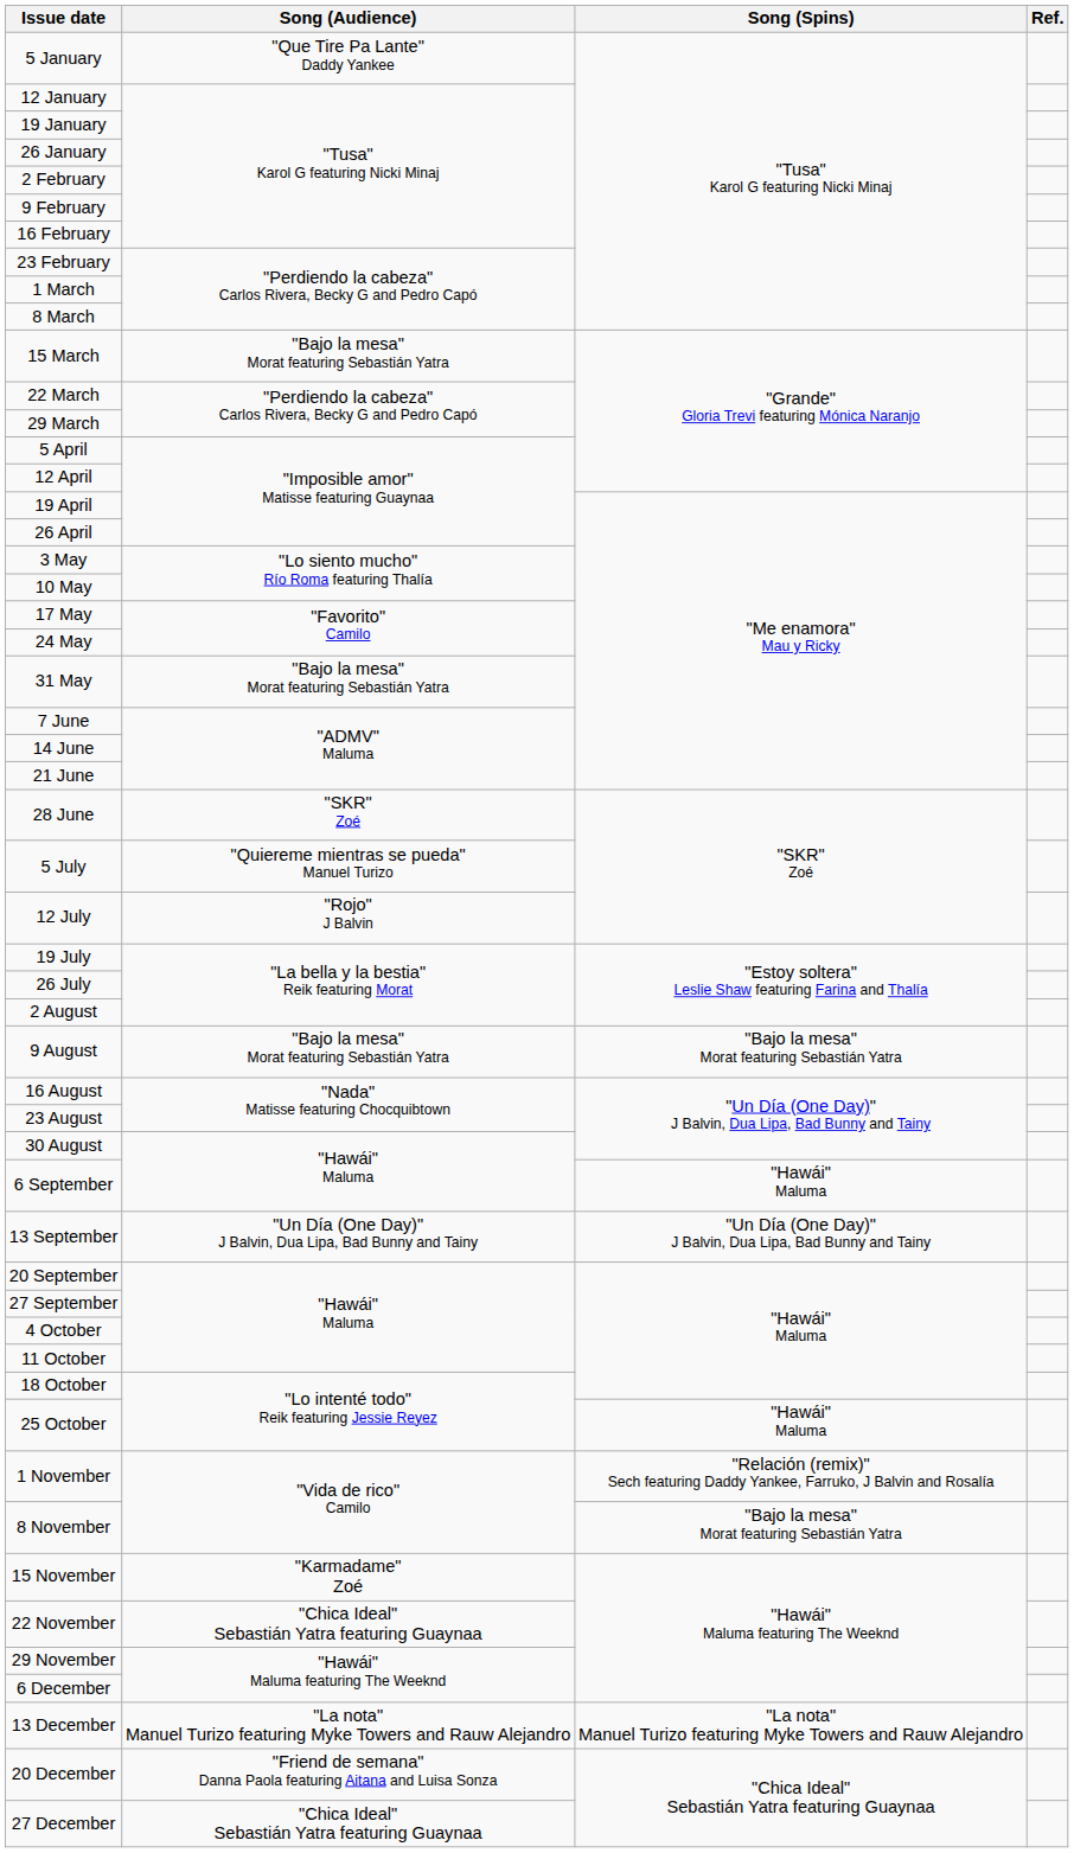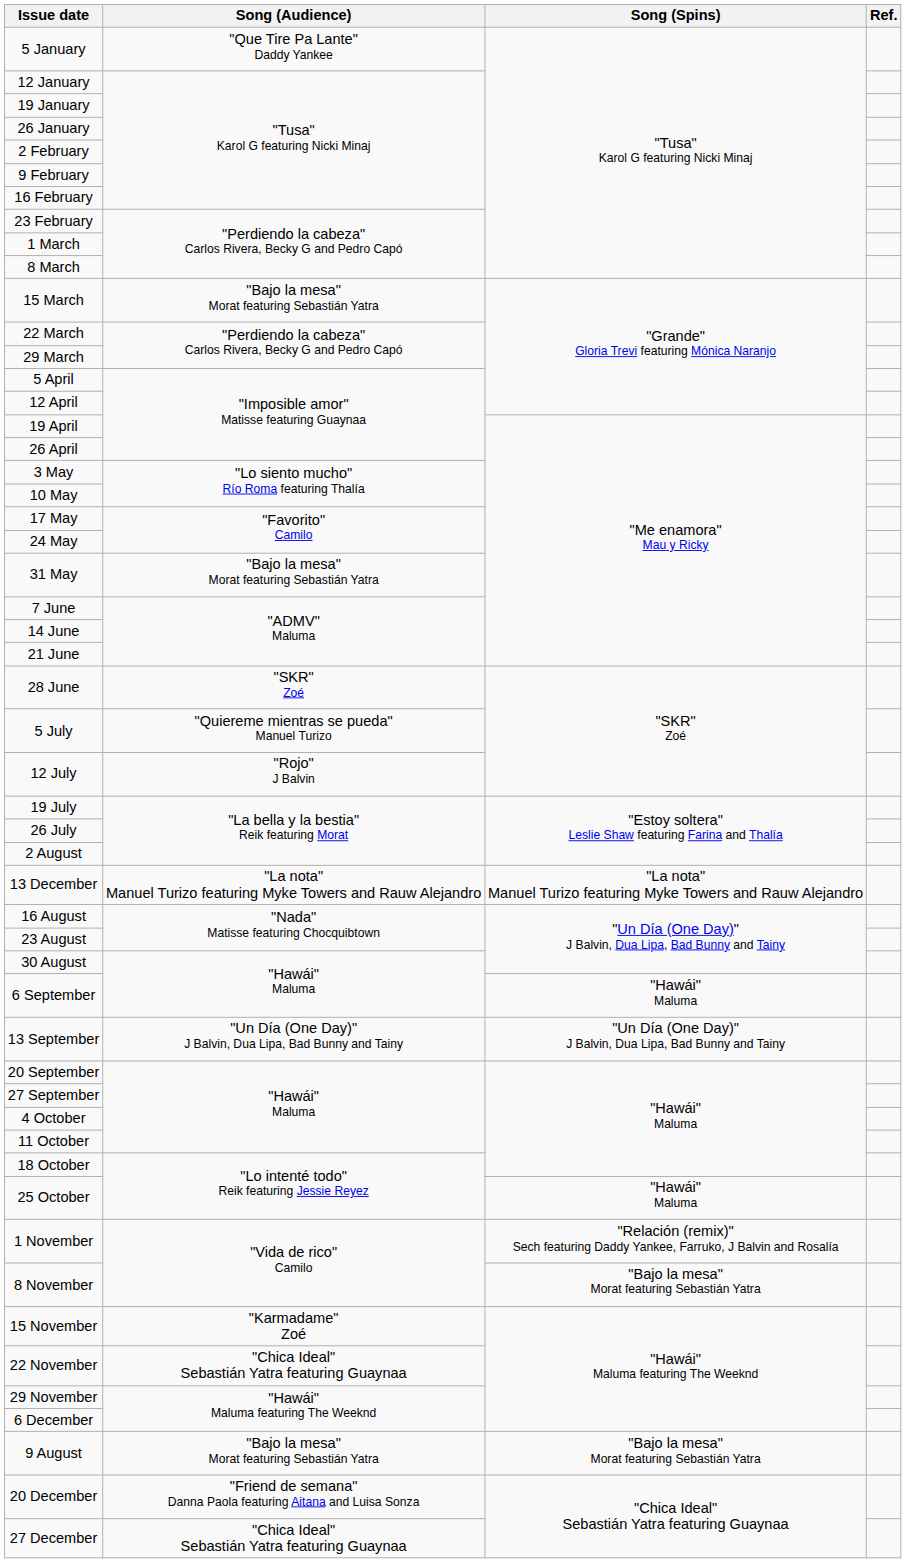 <table class="wikitable" style="text-align: center;">
 <tr>
 <th>Issue date</th>
 <th>Song (Audience)</th>
 <th>Song (Spins)</th>
 <th>Ref.</th>
 </tr>
 <tr>
 <td>5 January</td>
 <td>"Que Tire Pa Lante"<br><sup>Daddy Yankee</sup></td>
 <td rowspan="10">"Tusa"<br><sup>Karol G featuring Nicki Minaj</sup></td>
 <td></td>
 </tr>
 <tr>
 <td>12 January</td>
 <td rowspan="6">"Tusa"<br><sup>Karol G featuring Nicki Minaj</sup></td>
 <td></td>
 </tr>
 <tr>
 <td>19 January</td>
 <td></td>
 </tr>
 <tr>
 <td>26 January</td>
 <td></td>
 </tr>
 <tr>
 <td>2 February</td>
 <td></td>
 </tr>
 <tr>
 <td>9 February</td>
 <td></td>
 </tr>
 <tr>
 <td>16 February</td>
 <td></td>
 </tr>
 <tr>
 <td>23 February</td>
 <td rowspan="3">"Perdiendo la cabeza"<br><sup>Carlos Rivera, Becky G and Pedro Capó</sup></td>
 <td></td>
 </tr>
 <tr>
 <td>1 March</td>
 <td></td>
 </tr>
 <tr>
 <td>8 March</td>
 <td></td>
 </tr>
 <tr>
 <td>15 March</td>
 <td>"Bajo la mesa"<br><sup>Morat featuring Sebastián Yatra</sup></td>
 <td rowspan="5">"Grande"<br><sup><a href='#'>Gloria Trevi</a> featuring <a href='#'>Mónica Naranjo</a></sup></td>
 <td></td>
 </tr>
 <tr>
 <td>22 March</td>
 <td rowspan="2">"Perdiendo la cabeza"<br><sup>Carlos Rivera, Becky G and Pedro Capó</sup></td>
 <td></td>
 </tr>
 <tr>
 <td>29 March</td>
 <td></td>
 </tr>
 <tr>
 <td>5 April</td>
 <td rowspan="4">"Imposible amor"<br><sup>Matisse featuring Guaynaa</sup></td>
 <td></td>
 </tr>
 <tr>
 <td>12 April</td>
 <td></td>
 </tr>
 <tr>
 <td>19 April</td>
 <td rowspan="10">"Me enamora"<br><sup><a href='#'>Mau y Ricky</a></sup></td>
 <td></td>
 </tr>
 <tr>
 <td>26 April</td>
 <td></td>
 </tr>
 <tr>
 <td>3 May</td>
 <td rowspan="2">"Lo siento mucho"<br><sup><a href='#'>Río Roma</a> featuring Thalía</sup></td>
 <td></td>
 </tr>
 <tr>
 <td>10 May</td>
 <td></td>
 </tr>
 <tr>
 <td>17 May</td>
 <td rowspan="2">"Favorito"<br><sup><a href='#'>Camilo</a></sup></td>
 <td></td>
 </tr>
 <tr>
 <td>24 May</td>
 <td></td>
 </tr>
 <tr>
 <td>31 May</td>
 <td>"Bajo la mesa"<br><sup>Morat featuring Sebastián Yatra</sup></td>
 <td></td>
 </tr>
 <tr>
 <td>7 June</td>
 <td rowspan="3">"ADMV"<br><sup>Maluma</sup></td>
 <td></td>
 </tr>
 <tr>
 <td>14 June</td>
 <td></td>
 </tr>
 <tr>
 <td>21 June</td>
 <td></td>
 </tr>
 <tr>
 <td>28 June</td>
 <td>"SKR"<br><sup><a href='#'>Zoé</a></sup></td>
 <td rowspan="3">"SKR"<br><sup>Zoé</sup></td>
 <td></td>
 </tr>
 <tr>
 <td>5 July</td>
 <td>"Quiereme mientras se pueda"<br><sup>Manuel Turizo</sup></td>
 <td></td>
 </tr>
 <tr>
 <td>12 July</td>
 <td>"Rojo"<br><sup>J Balvin</sup></td>
 <td></td>
 </tr>
 <tr>
 <td>19 July</td>
 <td rowspan="3">"La bella y la bestia"<br><sup>Reik featuring <a href='#'>Morat</a></sup></td>
 <td rowspan="3">"Estoy soltera"<br><sup><a href='#'>Leslie Shaw</a> featuring <a href='#'>Farina</a> and <a href='#'>Thalía</a></sup></td>
 <td></td>
 </tr>
 <tr>
 <td>26 July</td>
 <td></td>
 </tr>
 <tr>
 <td>2 August</td>
 <td></td>
 </tr>
 <tr>
-<td>9 August</td>
-<td>"Bajo la mesa"<br><sup>Morat featuring Sebastián Yatra</sup></td>
-<td>"Bajo la mesa"<br><sup>Morat featuring Sebastián Yatra</sup></td>
+<td>13 December</td>
+<td>"La nota"<br>Manuel Turizo featuring Myke Towers and Rauw Alejandro</td>
+<td>"La nota"<br>Manuel Turizo featuring Myke Towers and Rauw Alejandro</td>
 <td></td>
 </tr>
 <tr>
 <td>16 August</td>
 <td rowspan="2">"Nada"<br><sup>Matisse featuring Chocquibtown</sup></td>
 <td rowspan="3">"<a href='#'>Un Día (One Day)</a>"<br><sup>J Balvin, <a href='#'>Dua Lipa</a>, <a href='#'>Bad Bunny</a> and <a href='#'>Tainy</a></sup></td>
 <td></td>
 </tr>
 <tr>
 <td>23 August</td>
 <td></td>
 </tr>
 <tr>
 <td>30 August</td>
 <td rowspan="2">"Hawái"<br><sup>Maluma</sup></td>
 <td></td>
 </tr>
 <tr>
 <td>6 September</td>
 <td>"Hawái"<br><sup>Maluma</sup></td>
 <td></td>
 </tr>
 <tr>
 <td>13 September</td>
 <td>"Un Día (One Day)"<br><sup>J Balvin, Dua Lipa, Bad Bunny and Tainy</sup></td>
 <td>"Un Día (One Day)"<br><sup>J Balvin, Dua Lipa, Bad Bunny and Tainy</sup></td>
 <td></td>
 </tr>
 <tr>
 <td>20 September</td>
 <td rowspan="4">"Hawái"<br><sup>Maluma</sup></td>
 <td rowspan="5">"Hawái"<br><sup>Maluma</sup></td>
 <td></td>
 </tr>
 <tr>
 <td>27 September</td>
 <td></td>
 </tr>
 <tr>
 <td>4 October</td>
 <td></td>
 </tr>
 <tr>
 <td>11 October</td>
 <td></td>
 </tr>
 <tr>
 <td>18 October</td>
 <td rowspan="2">"Lo intenté todo"<br><sup>Reik featuring <a href='#'>Jessie Reyez</a></sup></td>
 <td></td>
 </tr>
 <tr>
 <td>25 October</td>
 <td>"Hawái"<br><sup>Maluma</sup></td>
 <td></td>
 </tr>
 <tr>
 <td>1 November</td>
 <td rowspan="2">"Vida de rico"<br><sup>Camilo</sup></td>
 <td>"Relación (remix)"<br><sup>Sech featuring Daddy Yankee, Farruko, J Balvin and Rosalía</sup></td>
 <td></td>
 </tr>
 <tr>
 <td>8 November</td>
 <td>"Bajo la mesa"<br><sup>Morat featuring Sebastián Yatra</sup></td>
 <td></td>
 </tr>
 <tr>
 <td>15 November</td>
 <td>"Karmadame"<br>Zoé</td>
 <td rowspan="4">"Hawái"<br><sup>Maluma featuring The Weeknd</sup></td>
 <td></td>
 </tr>
 <tr>
 <td>22 November</td>
 <td>"Chica Ideal"<br>Sebastián Yatra featuring Guaynaa</td>
 <td></td>
 </tr>
 <tr>
 <td>29 November</td>
 <td rowspan="2">"Hawái"<br><sup>Maluma featuring The Weeknd</sup></td>
 <td></td>
 </tr>
 <tr>
 <td>6 December</td>
 <td></td>
 </tr>
 <tr>
-<td>13 December</td>
-<td>"La nota"<br>Manuel Turizo featuring Myke Towers and Rauw Alejandro</td>
-<td>"La nota"<br>Manuel Turizo featuring Myke Towers and Rauw Alejandro</td>
+<td>9 August</td>
+<td>"Bajo la mesa"<br><sup>Morat featuring Sebastián Yatra</sup></td>
+<td>"Bajo la mesa"<br><sup>Morat featuring Sebastián Yatra</sup></td>
 <td></td>
 </tr>
 <tr>
 <td>20 December</td>
 <td>"Friend de semana"<br><sup>Danna Paola featuring <a href='#'>Aitana</a> and Luisa Sonza</sup></td>
 <td rowspan="2">"Chica Ideal"<br>Sebastián Yatra featuring Guaynaa</td>
 <td></td>
 </tr>
 <tr>
 <td>27 December</td>
 <td>"Chica Ideal"<br>Sebastián Yatra featuring Guaynaa</td>
 <td></td>
 </tr>
 </table>
